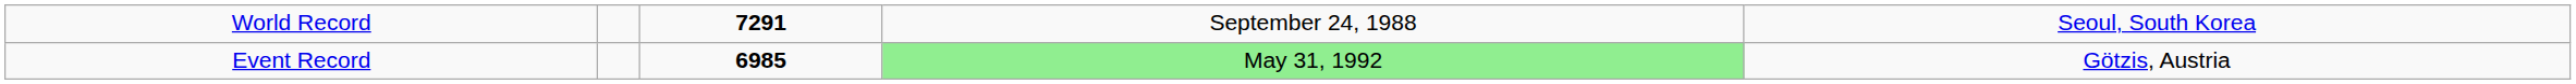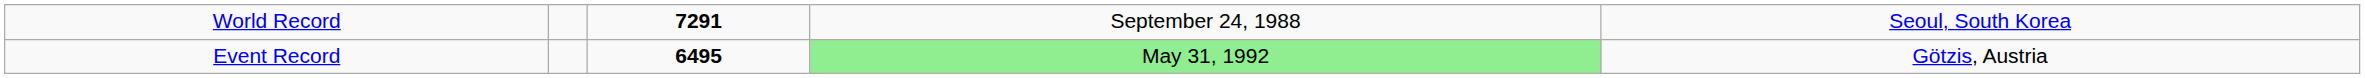 <table width="95%" class="wikitable" style=" text-align:center; font-size:105%;">
 <tr>
 <td><a href='#'>World Record</a></td>
 <td></td>
 <td><strong>7291 </strong></td>
 <td>September 24, 1988</td>
 <td> <a href='#'>Seoul, South Korea</a></td>
 </tr>
 <tr>
 <td><a href='#'>Event Record</a></td>
 <td></td>
-<td><strong>6985 </strong></td>
+<td><strong>6495 </strong></td>
 <td style="background: lightgreen;">May 31, 1992</td>
 <td> <a href='#'>Götzis</a>, Austria</td>
 </tr>
 </table>
